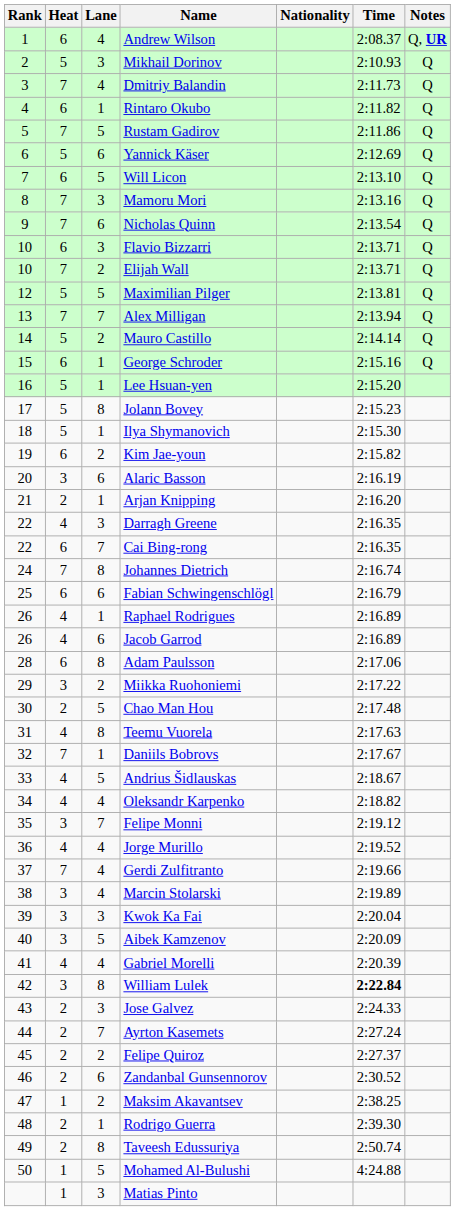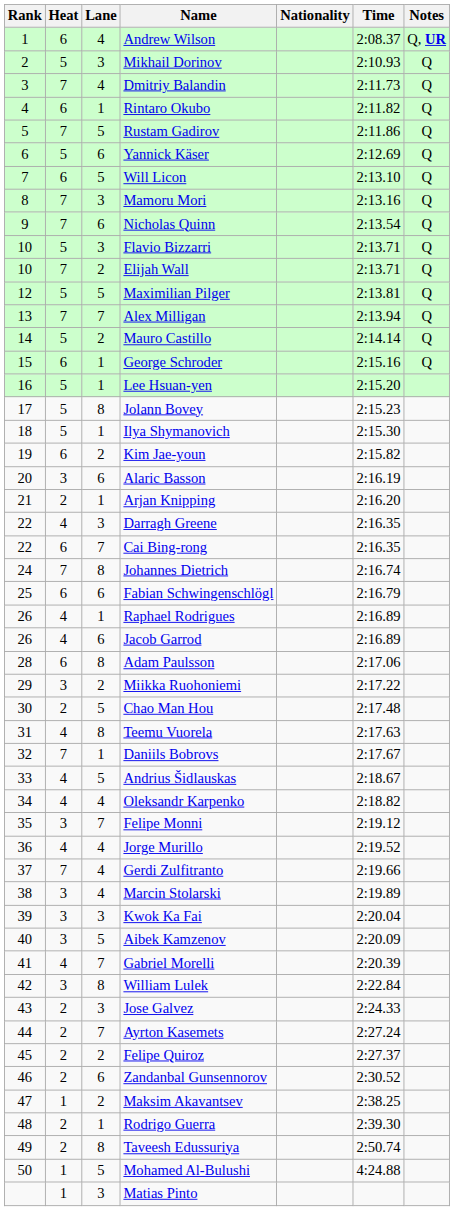 <table class="wikitable sortable" style="text-align:center">
 <tr>
 <th>Rank</th>
 <th>Heat</th>
 <th>Lane</th>
 <th>Name</th>
 <th>Nationality</th>
 <th>Time</th>
 <th>Notes</th>
 </tr>
 <tr bgcolor=ccffcc>
 <td>1</td>
 <td>6</td>
 <td>4</td>
 <td align="left"><a href='#'>Andrew Wilson</a></td>
 <td align="left"></td>
 <td>2:08.37</td>
 <td>Q, <strong><a href='#'>UR</a></strong></td>
 </tr>
 <tr bgcolor=ccffcc>
 <td>2</td>
 <td>5</td>
 <td>3</td>
 <td align="left"><a href='#'>Mikhail Dorinov</a></td>
 <td align="left"></td>
 <td>2:10.93</td>
 <td>Q</td>
 </tr>
 <tr bgcolor=ccffcc>
 <td>3</td>
 <td>7</td>
 <td>4</td>
 <td align="left"><a href='#'>Dmitriy Balandin</a></td>
 <td align="left"></td>
 <td>2:11.73</td>
 <td>Q</td>
 </tr>
 <tr bgcolor=ccffcc>
 <td>4</td>
 <td>6</td>
 <td>1</td>
 <td align="left"><a href='#'>Rintaro Okubo</a></td>
 <td align="left"></td>
 <td>2:11.82</td>
 <td>Q</td>
 </tr>
 <tr bgcolor=ccffcc>
 <td>5</td>
 <td>7</td>
 <td>5</td>
 <td align="left"><a href='#'>Rustam Gadirov</a></td>
 <td align="left"></td>
 <td>2:11.86</td>
 <td>Q</td>
 </tr>
 <tr bgcolor=ccffcc>
 <td>6</td>
 <td>5</td>
 <td>6</td>
 <td align="left"><a href='#'>Yannick Käser</a></td>
 <td align="left"></td>
 <td>2:12.69</td>
 <td>Q</td>
 </tr>
 <tr bgcolor=ccffcc>
 <td>7</td>
 <td>6</td>
 <td>5</td>
 <td align="left"><a href='#'>Will Licon</a></td>
 <td align="left"></td>
 <td>2:13.10</td>
 <td>Q</td>
 </tr>
 <tr bgcolor=ccffcc>
 <td>8</td>
 <td>7</td>
 <td>3</td>
 <td align="left"><a href='#'>Mamoru Mori</a></td>
 <td align="left"></td>
 <td>2:13.16</td>
 <td>Q</td>
 </tr>
 <tr bgcolor=ccffcc>
 <td>9</td>
 <td>7</td>
 <td>6</td>
 <td align="left"><a href='#'>Nicholas Quinn</a></td>
 <td align="left"></td>
 <td>2:13.54</td>
 <td>Q</td>
 </tr>
 <tr bgcolor=ccffcc>
 <td>10</td>
-<td>6</td>
+<td>5</td>
 <td>3</td>
 <td align="left"><a href='#'>Flavio Bizzarri</a></td>
 <td align="left"></td>
 <td>2:13.71</td>
 <td>Q</td>
 </tr>
 <tr bgcolor=ccffcc>
 <td>10</td>
 <td>7</td>
 <td>2</td>
 <td align="left"><a href='#'>Elijah Wall</a></td>
 <td align="left"></td>
 <td>2:13.71</td>
 <td>Q</td>
 </tr>
 <tr bgcolor=ccffcc>
 <td>12</td>
 <td>5</td>
 <td>5</td>
 <td align="left"><a href='#'>Maximilian Pilger</a></td>
 <td align="left"></td>
 <td>2:13.81</td>
 <td>Q</td>
 </tr>
 <tr bgcolor=ccffcc>
 <td>13</td>
 <td>7</td>
 <td>7</td>
 <td align="left"><a href='#'>Alex Milligan</a></td>
 <td align="left"></td>
 <td>2:13.94</td>
 <td>Q</td>
 </tr>
 <tr bgcolor=ccffcc>
 <td>14</td>
 <td>5</td>
 <td>2</td>
 <td align="left"><a href='#'>Mauro Castillo</a></td>
 <td align="left"></td>
 <td>2:14.14</td>
 <td>Q</td>
 </tr>
 <tr bgcolor=ccffcc>
 <td>15</td>
 <td>6</td>
 <td>1</td>
 <td align="left"><a href='#'>George Schroder</a></td>
 <td align="left"></td>
 <td>2:15.16</td>
 <td>Q</td>
 </tr>
 <tr bgcolor=ccffcc>
 <td>16</td>
 <td>5</td>
 <td>1</td>
 <td align="left"><a href='#'>Lee Hsuan-yen</a></td>
 <td align="left"></td>
 <td>2:15.20</td>
 <td></td>
 </tr>
 <tr>
 <td>17</td>
 <td>5</td>
 <td>8</td>
 <td align="left"><a href='#'>Jolann Bovey</a></td>
 <td align="left"></td>
 <td>2:15.23</td>
 <td></td>
 </tr>
 <tr>
 <td>18</td>
 <td>5</td>
 <td>1</td>
 <td align="left"><a href='#'>Ilya Shymanovich</a></td>
 <td align="left"></td>
 <td>2:15.30</td>
 <td></td>
 </tr>
 <tr>
 <td>19</td>
 <td>6</td>
 <td>2</td>
 <td align="left"><a href='#'>Kim Jae-youn</a></td>
 <td align="left"></td>
 <td>2:15.82</td>
 <td></td>
 </tr>
 <tr>
 <td>20</td>
 <td>3</td>
 <td>6</td>
 <td align="left"><a href='#'>Alaric Basson</a></td>
 <td align="left"></td>
 <td>2:16.19</td>
 <td></td>
 </tr>
 <tr>
 <td>21</td>
 <td>2</td>
 <td>1</td>
 <td align="left"><a href='#'>Arjan Knipping</a></td>
 <td align="left"></td>
 <td>2:16.20</td>
 <td></td>
 </tr>
 <tr>
 <td>22</td>
 <td>4</td>
 <td>3</td>
 <td align="left"><a href='#'>Darragh Greene</a></td>
 <td align="left"></td>
 <td>2:16.35</td>
 <td></td>
 </tr>
 <tr>
 <td>22</td>
 <td>6</td>
 <td>7</td>
 <td align="left"><a href='#'>Cai Bing-rong</a></td>
 <td align="left"></td>
 <td>2:16.35</td>
 <td></td>
 </tr>
 <tr>
 <td>24</td>
 <td>7</td>
 <td>8</td>
 <td align="left"><a href='#'>Johannes Dietrich</a></td>
 <td align="left"></td>
 <td>2:16.74</td>
 <td></td>
 </tr>
 <tr>
 <td>25</td>
 <td>6</td>
 <td>6</td>
 <td align="left"><a href='#'>Fabian Schwingenschlögl</a></td>
 <td align="left"></td>
 <td>2:16.79</td>
 <td></td>
 </tr>
 <tr>
 <td>26</td>
 <td>4</td>
 <td>1</td>
 <td align="left"><a href='#'>Raphael Rodrigues</a></td>
 <td align="left"></td>
 <td>2:16.89</td>
 <td></td>
 </tr>
 <tr>
 <td>26</td>
 <td>4</td>
 <td>6</td>
 <td align="left"><a href='#'>Jacob Garrod</a></td>
 <td align="left"></td>
 <td>2:16.89</td>
 <td></td>
 </tr>
 <tr>
 <td>28</td>
 <td>6</td>
 <td>8</td>
 <td align="left"><a href='#'>Adam Paulsson</a></td>
 <td align="left"></td>
 <td>2:17.06</td>
 <td></td>
 </tr>
 <tr>
 <td>29</td>
 <td>3</td>
 <td>2</td>
 <td align="left"><a href='#'>Miikka Ruohoniemi</a></td>
 <td align="left"></td>
 <td>2:17.22</td>
 <td></td>
 </tr>
 <tr>
 <td>30</td>
 <td>2</td>
 <td>5</td>
 <td align="left"><a href='#'>Chao Man Hou</a></td>
 <td align="left"></td>
 <td>2:17.48</td>
 <td></td>
 </tr>
 <tr>
 <td>31</td>
 <td>4</td>
 <td>8</td>
 <td align="left"><a href='#'>Teemu Vuorela</a></td>
 <td align="left"></td>
 <td>2:17.63</td>
 <td></td>
 </tr>
 <tr>
 <td>32</td>
 <td>7</td>
 <td>1</td>
 <td align="left"><a href='#'>Daniils Bobrovs</a></td>
 <td align="left"></td>
 <td>2:17.67</td>
 <td></td>
 </tr>
 <tr>
 <td>33</td>
 <td>4</td>
 <td>5</td>
 <td align="left"><a href='#'>Andrius Šidlauskas</a></td>
 <td align="left"></td>
 <td>2:18.67</td>
 <td></td>
 </tr>
 <tr>
 <td>34</td>
 <td>4</td>
 <td>4</td>
 <td align="left"><a href='#'>Oleksandr Karpenko</a></td>
 <td align="left"></td>
 <td>2:18.82</td>
 <td></td>
 </tr>
 <tr>
 <td>35</td>
 <td>3</td>
 <td>7</td>
 <td align="left"><a href='#'>Felipe Monni</a></td>
 <td align="LEFT"></td>
 <td>2:19.12</td>
 <td></td>
 </tr>
 <tr>
 <td>36</td>
 <td>4</td>
 <td>4</td>
 <td align="left"><a href='#'>Jorge Murillo</a></td>
 <td align="left"></td>
 <td>2:19.52</td>
 <td></td>
 </tr>
 <tr>
 <td>37</td>
 <td>7</td>
 <td>4</td>
 <td align="left"><a href='#'>Gerdi Zulfitranto</a></td>
 <td align="left"></td>
 <td>2:19.66</td>
 <td></td>
 </tr>
 <tr>
 <td>38</td>
 <td>3</td>
 <td>4</td>
 <td align="left"><a href='#'>Marcin Stolarski</a></td>
 <td align="left"></td>
 <td>2:19.89</td>
 <td></td>
 </tr>
 <tr>
 <td>39</td>
 <td>3</td>
 <td>3</td>
 <td align="left"><a href='#'>Kwok Ka Fai</a></td>
 <td align="left"></td>
 <td>2:20.04</td>
 <td></td>
 </tr>
 <tr>
 <td>40</td>
 <td>3</td>
 <td>5</td>
 <td align="left"><a href='#'>Aibek Kamzenov</a></td>
 <td align="left"></td>
 <td>2:20.09</td>
 <td></td>
 </tr>
 <tr>
 <td>41</td>
 <td>4</td>
-<td>4</td>
+<td>7</td>
 <td align="left"><a href='#'>Gabriel Morelli</a></td>
 <td align="left"></td>
 <td>2:20.39</td>
 <td></td>
 </tr>
 <tr>
 <td>42</td>
 <td>3</td>
 <td>8</td>
 <td align="left"><a href='#'>William Lulek</a></td>
 <td align="left"></td>
-<td><strong>2:22.84</strong></td>
+<td>2:22.84</td>
 <td></td>
 </tr>
 <tr>
 <td>43</td>
 <td>2</td>
 <td>3</td>
 <td align="left"><a href='#'>Jose Galvez</a></td>
 <td align="left"></td>
 <td>2:24.33</td>
 <td></td>
 </tr>
 <tr>
 <td>44</td>
 <td>2</td>
 <td>7</td>
 <td align="left"><a href='#'>Ayrton Kasemets</a></td>
 <td align="left"></td>
 <td>2:27.24</td>
 <td></td>
 </tr>
 <tr>
 <td>45</td>
 <td>2</td>
 <td>2</td>
 <td align="left"><a href='#'>Felipe Quiroz</a></td>
 <td align="left"></td>
 <td>2:27.37</td>
 <td></td>
 </tr>
 <tr>
 <td>46</td>
 <td>2</td>
 <td>6</td>
 <td align="left"><a href='#'>Zandanbal Gunsennorov</a></td>
 <td align="left"></td>
 <td>2:30.52</td>
 <td></td>
 </tr>
 <tr>
 <td>47</td>
 <td>1</td>
 <td>2</td>
 <td align="left"><a href='#'>Maksim Akavantsev</a></td>
 <td align="left"></td>
 <td>2:38.25</td>
 <td></td>
 </tr>
 <tr>
 <td>48</td>
 <td>2</td>
 <td>1</td>
 <td align="left"><a href='#'>Rodrigo Guerra</a></td>
 <td align="left"></td>
 <td>2:39.30</td>
 <td></td>
 </tr>
 <tr>
 <td>49</td>
 <td>2</td>
 <td>8</td>
 <td align="left"><a href='#'>Taveesh Edussuriya</a></td>
 <td align="left"></td>
 <td>2:50.74</td>
 <td></td>
 </tr>
 <tr>
 <td>50</td>
 <td>1</td>
 <td>5</td>
 <td align="left"><a href='#'>Mohamed Al-Bulushi</a></td>
 <td align="left"></td>
 <td>4:24.88</td>
 <td></td>
 </tr>
 <tr>
 <td></td>
 <td>1</td>
 <td>3</td>
 <td align="left"><a href='#'>Matias Pinto</a></td>
 <td align="left"></td>
 <td></td>
 <td></td>
 </tr>
 </table>
